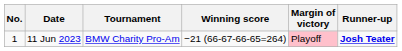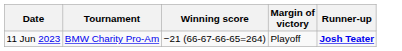 <table class="wikitable" style="font-size:95%;">
 <tr>
-<th>No.</th>
 <th>Date</th>
 <th>Tournament</th>
 <th>Winning score</th>
 <th>Margin of<br>victory</th>
 <th>Runner-up</th>
 </tr>
 <tr>
-<td align=center>1</td>
 <td align=right>11 Jun <a href='#'>2023</a></td>
 <td><a href='#'>BMW Charity Pro-Am</a></td>
 <td>−21 (66-67-66-65=264)</td>
-<td style="background: pink;">Playoff</td>
+<td>Playoff</td>
 <td><strong> <a href='#'>Josh Teater</a></strong></td>
 </tr>
 </table>
